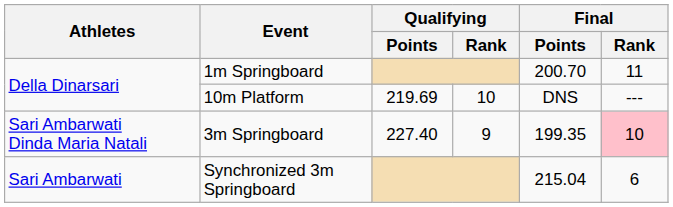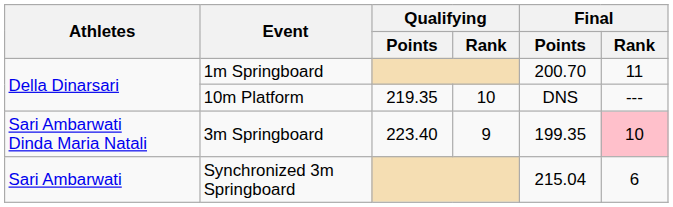 <table class=wikitable style="font-size:90%; text-align:center">
 <tr>
 <th width="160" rowspan="2">Athletes</th>
 <th width="140" rowspan="2">Event</th>
 <th width="120" colspan="2">Qualifying</th>
 <th width="120" colspan="2">Final</th>
 </tr>
 <tr>
 <th>Points</th>
 <th>Rank</th>
 <th>Points</th>
 <th>Rank</th>
 </tr>
 <tr>
 <td align=left rowspan="2"><a href='#'>Della Dinarsari</a></td>
 <td align=left>1m Springboard</td>
 <td colspan="2" bgcolor="wheat"></td>
 <td>200.70</td>
 <td>11</td>
 </tr>
 <tr>
 <td align=left>10m Platform</td>
-<td>219.69</td>
+<td>219.35</td>
 <td>10</td>
 <td>DNS</td>
 <td>---</td>
 </tr>
 <tr>
 <td align=left><a href='#'>Sari Ambarwati</a> <br> <a href='#'>Dinda Maria Natali</a></td>
 <td align=left>3m Springboard</td>
-<td>227.40</td>
+<td>223.40</td>
 <td>9</td>
 <td>199.35</td>
 <td style="background: pink;">10</td>
 </tr>
 <tr>
 <td align=left><a href='#'>Sari Ambarwati</a></td>
 <td align=left>Synchronized 3m Springboard</td>
 <td colspan="2" bgcolor="wheat"></td>
 <td>215.04</td>
 <td>6</td>
 </tr>
 </table>
